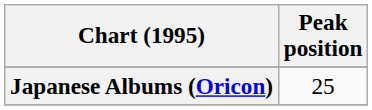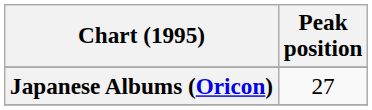 <table class="wikitable sortable plainrowheaders">
 <tr>
 <th align="left">Chart (1995)</th>
 <th align="left">Peak<br>position</th>
 </tr>
 <tr>
 </tr>
 <tr>
 <th scope="row">Japanese Albums (<a href='#'>Oricon</a>)</th>
-<td style="text-align:center;">25</td>
+<td style="text-align:center;">27</td>
 </tr>
 <tr>
 </tr>
 <tr>
 </tr>
 </table>
